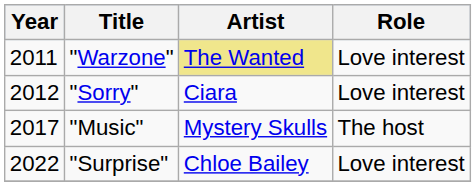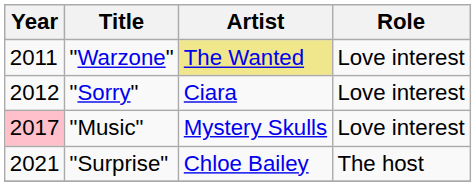 <table class="wikitable">
 <tr style="background:#b0c4de; text-align:center;">
 <th>Year</th>
 <th>Title</th>
 <th>Artist</th>
 <th>Role</th>
 </tr>
 <tr>
 <td>2011</td>
 <td>"<a href='#'>Warzone</a>"</td>
 <td style="background: khaki;"><a href='#'>The Wanted</a></td>
 <td>Love interest</td>
 </tr>
 <tr>
 <td>2012</td>
 <td>"<a href='#'>Sorry</a>"</td>
 <td><a href='#'>Ciara</a></td>
 <td>Love interest</td>
 </tr>
 <tr>
-<td>2017</td>
+<td style="background: pink;">2017</td>
 <td>"Music"</td>
 <td><a href='#'>Mystery Skulls</a></td>
-<td>The host</td>
+<td>Love interest</td>
 </tr>
 <tr>
-<td>2022</td>
+<td>2021</td>
 <td>"Surprise"</td>
 <td><a href='#'>Chloe Bailey</a></td>
-<td>Love interest</td>
+<td>The host</td>
 </tr>
 <tr>
 </tr>
 </table>
